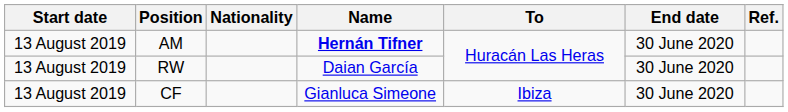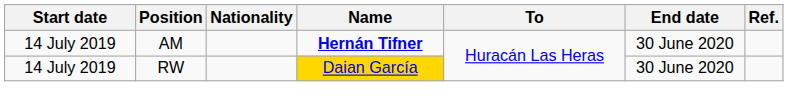 <table class="wikitable" style="text-align:center; font-size:90%; ">
 <tr>
 <th style="background:#; color:#; width:110px;">Start date</th>
 <th style="background:#; color:#; width:50px;">Position</th>
 <th style="background:#; color:#; width:50px;">Nationality</th>
 <th style="background:#; color:#; width:125px;">Name</th>
 <th style="background:#; color:#; width:155px;">To</th>
 <th style="background:#; color:#; width:100px;">End date</th>
 <th style="background:#; color:#; width:25px;">Ref.</th>
 </tr>
 <tr>
-<td>13 August 2019</td>
+<td>14 July 2019</td>
 <td>AM</td>
 <td></td>
 <td><strong><a href='#'>Hernán Tifner</a></strong></td>
 <td rowspan="2"> <a href='#'>Huracán Las Heras</a></td>
 <td>30 June 2020</td>
 <td></td>
 </tr>
 <tr>
-<td>13 August 2019</td>
+<td>14 July 2019</td>
 <td>RW</td>
 <td></td>
-<td><a href='#'>Daian García</a></td>
-<td>30 June 2020</td>
-<td></td>
-</tr>
-<tr>
-<td>13 August 2019</td>
-<td>CF</td>
-<td></td>
-<td><a href='#'>Gianluca Simeone</a></td>
-<td> <a href='#'>Ibiza</a></td>
+<td style="background: gold;"><a href='#'>Daian García</a></td>
 <td>30 June 2020</td>
 <td></td>
 </tr>
 </table>
